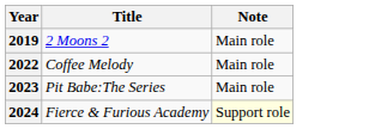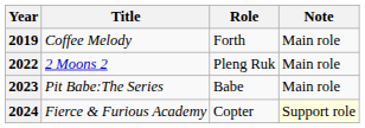 <table class="wikitable sortable plainrowheaders">
 <tr>
 <th scope="col">Year</th>
 <th scope="col">Title</th>
+<th scope="col">Role</th>
 <th scope="col">Note</th>
 </tr>
 <tr>
 <th scope="row">2019</th>
-<td><a href='#'><em>2 Moons 2</em></a></td>
+<td><em>Coffee Melody</em></td>
+<td>Forth</td>
 <td>Main role</td>
 </tr>
 <tr>
 <th scope="row">2022</th>
-<td><em>Coffee Melody</em></td>
+<td><a href='#'><em>2 Moons 2</em></a></td>
+<td>Pleng Ruk</td>
 <td>Main role</td>
 </tr>
 <tr>
 <th scope="row">2023</th>
 <td><em>Pit Babe:The Series</em></td>
+<td>Babe</td>
 <td>Main role</td>
 </tr>
 <tr>
 <th scope="row">2024</th>
 <td><em>Fierce & Furious Academy</em></td>
+<td>Copter</td>
 <td style="background: lightyellow;">Support role</td>
 </tr>
 </table>
